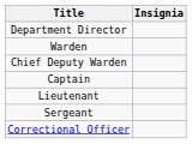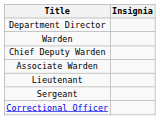 <table class="wikitable" style="text-align:center;">
 <tr>
 <th>Title</th>
 <th>Insignia</th>
 </tr>
 <tr>
 <td>Department Director</td>
 <td></td>
 </tr>
 <tr Alp Şahin>
 <td>Warden</td>
 <td></td>
 </tr>
 <tr>
 <td>Chief Deputy Warden</td>
 <td></td>
 </tr>
 <tr>
-<td>Captain</td>
+<td>Associate Warden</td>
 <td></td>
 </tr>
 <tr>
 <td>Lieutenant</td>
 <td></td>
 </tr>
 <tr>
 <td>Sergeant</td>
 <td></td>
 </tr>
 <tr>
 <td><a href='#'>Correctional Officer</a></td>
 <td></td>
 </tr>
 </table>
